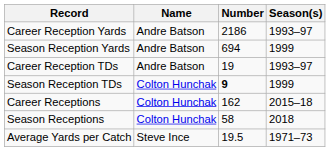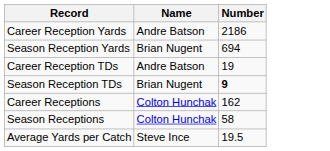 <table class="wikitable">
 <tr>
 <th>Record</th>
 <th>Name</th>
 <th>Number</th>
-<th>Season(s)</th>
 </tr>
 <tr>
 <td>Career Reception Yards</td>
 <td>Andre Batson</td>
 <td>2186</td>
-<td>1993–97</td>
 </tr>
 <tr>
 <td>Season Reception Yards</td>
-<td>Andre Batson</td>
+<td>Brian Nugent</td>
 <td>694</td>
-<td>1999</td>
 </tr>
 <tr>
 <td>Career Reception TDs</td>
 <td>Andre Batson</td>
 <td>19</td>
-<td>1993–97</td>
 </tr>
 <tr>
 <td>Season Reception TDs</td>
-<td><a href='#'>Colton Hunchak</a></td>
+<td>Brian Nugent</td>
 <td><strong>9</strong></td>
-<td>1999</td>
 </tr>
 <tr>
 <td>Career Receptions</td>
 <td><a href='#'>Colton Hunchak</a></td>
 <td>162</td>
-<td>2015–18</td>
 </tr>
 <tr>
 <td>Season Receptions</td>
 <td><a href='#'>Colton Hunchak</a></td>
 <td>58</td>
-<td>2018</td>
 </tr>
 <tr>
 <td>Average Yards per Catch</td>
 <td>Steve Ince</td>
 <td>19.5</td>
-<td>1971–73</td>
 </tr>
 </table>
